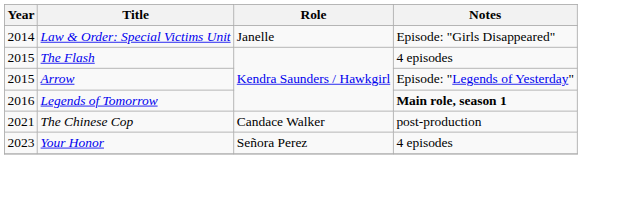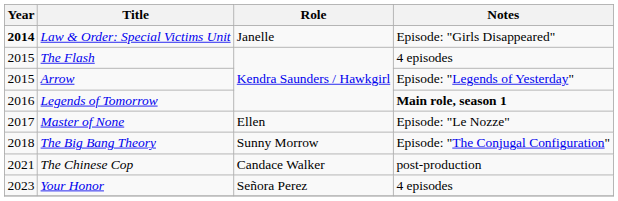 <table class="wikitable">
 <tr>
 <th>Year</th>
 <th>Title</th>
 <th>Role</th>
 <th class="unsortable">Notes</th>
 </tr>
 <tr>
-<td>2014</td>
+<td><strong>2014</strong></td>
 <td><em><a href='#'>Law & Order: Special Victims Unit</a></em></td>
 <td>Janelle</td>
 <td>Episode: "Girls Disappeared"</td>
 </tr>
 <tr>
 <td>2015</td>
 <td><em><a href='#'>The Flash</a></em></td>
 <td rowspan="3"><a href='#'>Kendra Saunders / Hawkgirl</a></td>
 <td>4 episodes</td>
 </tr>
 <tr>
 <td>2015</td>
 <td><em><a href='#'>Arrow</a></em></td>
 <td>Episode: "<a href='#'>Legends of Yesterday</a>"</td>
 </tr>
 <tr>
 <td>2016</td>
 <td><em><a href='#'>Legends of Tomorrow</a></em></td>
 <td><strong>Main role, season 1</strong></td>
 </tr>
 <tr>
+<td>2017</td>
+<td><em><a href='#'>Master of None</a></em></td>
+<td>Ellen</td>
+<td>Episode: "Le Nozze"</td>
+</tr>
+<tr>
+<td>2018</td>
+<td><em><a href='#'>The Big Bang Theory</a></em></td>
+<td>Sunny Morrow</td>
+<td>Episode: "<a href='#'>The Conjugal Configuration</a>"</td>
+</tr>
+<tr>
 <td>2021</td>
 <td><em>The Chinese Cop</em></td>
 <td>Candace Walker</td>
 <td>post-production</td>
 </tr>
 <tr>
 <td>2023</td>
 <td><em><a href='#'>Your Honor</a></em></td>
 <td>Señora Perez</td>
 <td>4 episodes</td>
 </tr>
 <tr>
 </tr>
 </table>
